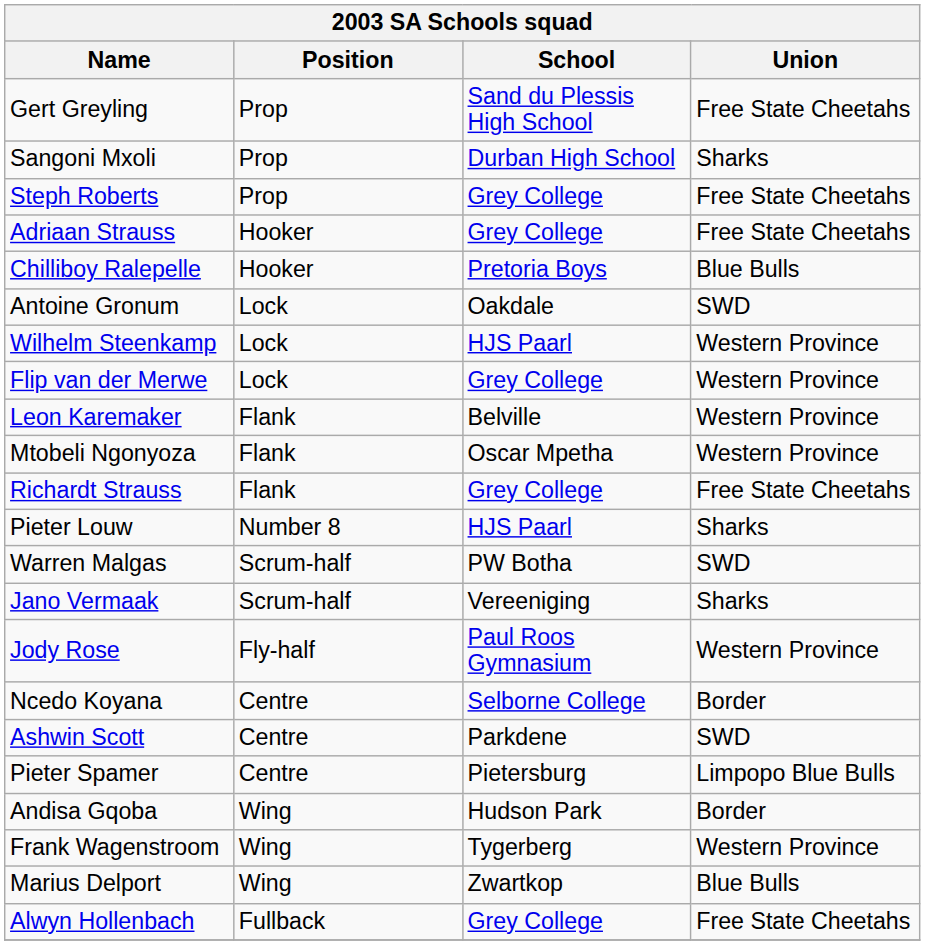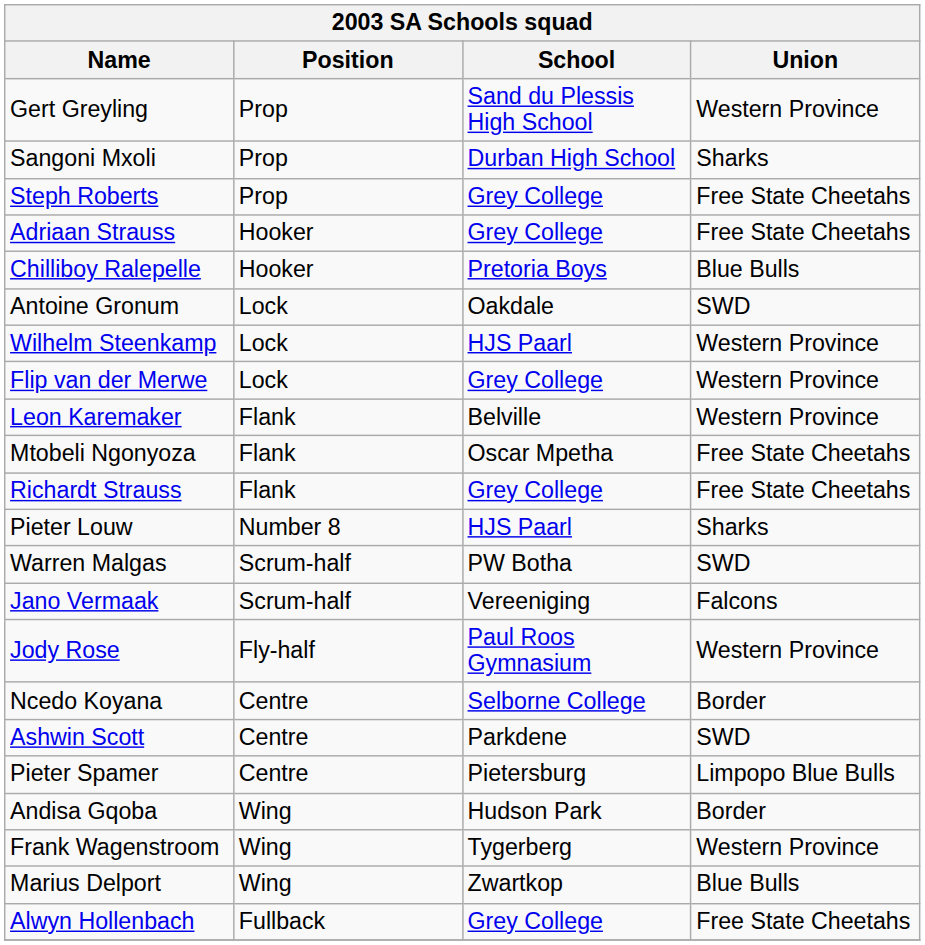 <table class="wikitable" style="text-align:left; width:50%">
 <tr>
 <th colspan="100%">2003 SA Schools squad</th>
 </tr>
 <tr>
 <th style="width:25%;">Name</th>
 <th style="width:25%;">Position</th>
 <th style="width:25%;">School</th>
 <th style="width:25%;">Union</th>
 </tr>
 <tr>
 <td>Gert Greyling</td>
 <td>Prop</td>
 <td><a href='#'>Sand du Plessis High School</a></td>
-<td>Free State Cheetahs</td>
+<td>Western Province</td>
 </tr>
 <tr>
 <td>Sangoni Mxoli</td>
 <td>Prop</td>
 <td><a href='#'>Durban High School</a></td>
 <td>Sharks</td>
 </tr>
 <tr>
 <td><a href='#'>Steph Roberts</a></td>
 <td>Prop</td>
 <td><a href='#'>Grey College</a></td>
 <td>Free State Cheetahs</td>
 </tr>
 <tr>
 <td><a href='#'>Adriaan Strauss</a></td>
 <td>Hooker</td>
 <td><a href='#'>Grey College</a></td>
 <td>Free State Cheetahs</td>
 </tr>
 <tr>
 <td><a href='#'>Chilliboy Ralepelle</a></td>
 <td>Hooker</td>
 <td><a href='#'>Pretoria Boys</a></td>
 <td>Blue Bulls</td>
 </tr>
 <tr>
 <td>Antoine Gronum</td>
 <td>Lock</td>
 <td>Oakdale</td>
 <td>SWD</td>
 </tr>
 <tr>
 <td><a href='#'>Wilhelm Steenkamp</a></td>
 <td>Lock</td>
 <td><a href='#'>HJS Paarl</a></td>
 <td>Western Province</td>
 </tr>
 <tr>
 <td><a href='#'>Flip van der Merwe</a></td>
 <td>Lock</td>
 <td><a href='#'>Grey College</a></td>
 <td>Western Province</td>
 </tr>
 <tr>
 <td><a href='#'>Leon Karemaker</a></td>
 <td>Flank</td>
 <td>Belville</td>
 <td>Western Province</td>
 </tr>
 <tr>
 <td>Mtobeli Ngonyoza</td>
 <td>Flank</td>
 <td>Oscar Mpetha</td>
-<td>Western Province</td>
+<td>Free State Cheetahs</td>
 </tr>
 <tr>
 <td><a href='#'>Richardt Strauss</a></td>
 <td>Flank</td>
 <td><a href='#'>Grey College</a></td>
 <td>Free State Cheetahs</td>
 </tr>
 <tr>
 <td>Pieter Louw</td>
 <td>Number 8</td>
 <td><a href='#'>HJS Paarl</a></td>
 <td>Sharks</td>
 </tr>
 <tr>
 <td>Warren Malgas</td>
 <td>Scrum-half</td>
 <td>PW Botha</td>
 <td>SWD</td>
 </tr>
 <tr>
 <td><a href='#'>Jano Vermaak</a></td>
 <td>Scrum-half</td>
 <td>Vereeniging</td>
-<td>Sharks</td>
+<td>Falcons</td>
 </tr>
 <tr>
 <td><a href='#'>Jody Rose</a></td>
 <td>Fly-half</td>
 <td><a href='#'>Paul Roos Gymnasium</a></td>
 <td>Western Province</td>
 </tr>
 <tr>
 <td>Ncedo Koyana</td>
 <td>Centre</td>
 <td><a href='#'>Selborne College</a></td>
 <td>Border</td>
 </tr>
 <tr>
 <td><a href='#'>Ashwin Scott</a></td>
 <td>Centre</td>
 <td>Parkdene</td>
 <td>SWD</td>
 </tr>
 <tr>
 <td>Pieter Spamer</td>
 <td>Centre</td>
 <td>Pietersburg</td>
 <td>Limpopo Blue Bulls</td>
 </tr>
 <tr>
 <td>Andisa Gqoba</td>
 <td>Wing</td>
 <td>Hudson Park</td>
 <td>Border</td>
 </tr>
 <tr>
 <td>Frank Wagenstroom</td>
 <td>Wing</td>
 <td>Tygerberg</td>
 <td>Western Province</td>
 </tr>
 <tr>
 <td>Marius Delport</td>
 <td>Wing</td>
 <td>Zwartkop</td>
 <td>Blue Bulls</td>
 </tr>
 <tr>
 <td><a href='#'>Alwyn Hollenbach</a></td>
 <td>Fullback</td>
 <td><a href='#'>Grey College</a></td>
 <td>Free State Cheetahs</td>
 </tr>
 <tr>
 </tr>
 </table>
